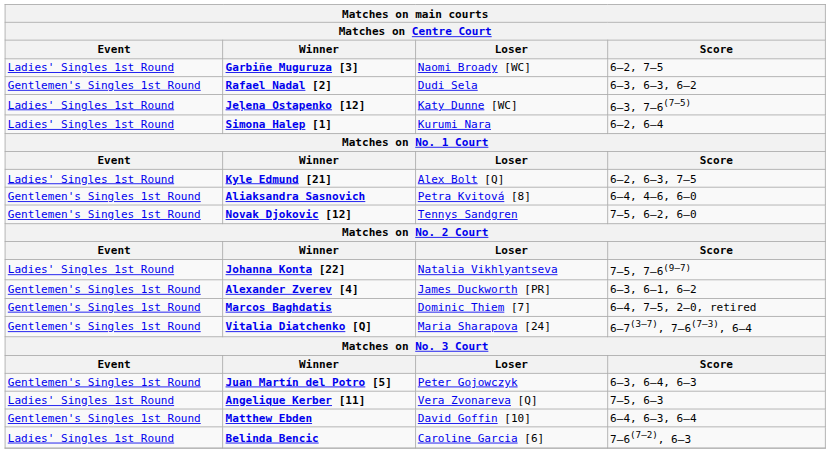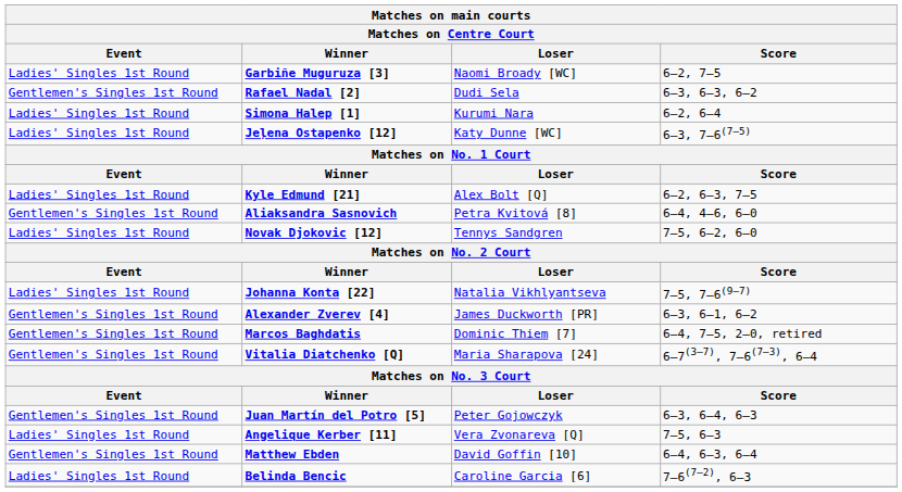 <table class="wikitable collapsible uncollapsed" style="margin:auto;">
 <tr>
 <th colspan="4" style="white-space:nowrap;">Matches on main courts</th>
 </tr>
 <tr>
 <th colspan="4">Matches on <a href='#'>Centre Court</a></th>
 </tr>
 <tr>
 <th width=250>Event</th>
 <th width=220>Winner</th>
 <th width=220>Loser</th>
 <th width=250>Score</th>
 </tr>
 <tr>
 <td><a href='#'>Ladies' Singles 1st Round</a></td>
 <td> <strong><a href='#'>Garbiñe Muguruza</a> [3]</strong></td>
 <td> <a href='#'>Naomi Broady</a> [WC]</td>
 <td>6–2, 7–5</td>
 </tr>
 <tr>
 <td><a href='#'>Gentlemen's Singles 1st Round</a></td>
 <td> <strong><a href='#'>Rafael Nadal</a> [2]</strong></td>
 <td> <a href='#'>Dudi Sela</a></td>
 <td>6–3, 6–3, 6–2</td>
 </tr>
 <tr>
 <td><a href='#'>Ladies' Singles 1st Round</a></td>
+<td> <strong><a href='#'>Simona Halep</a> [1]</strong></td>
+<td> <a href='#'>Kurumi Nara</a></td>
+<td>6–2, 6–4</td>
+</tr>
+<tr>
+<td><a href='#'>Ladies' Singles 1st Round</a></td>
 <td> <strong><a href='#'>Jeļena Ostapenko</a> [12]</strong></td>
 <td> <a href='#'>Katy Dunne</a> [WC]</td>
 <td>6–3, 7–6<sup>(7–5)</sup></td>
-</tr>
-<tr>
-<td><a href='#'>Ladies' Singles 1st Round</a></td>
-<td> <strong><a href='#'>Simona Halep</a> [1]</strong></td>
-<td> <a href='#'>Kurumi Nara</a></td>
-<td>6–2, 6–4</td>
 </tr>
 <tr>
 <th colspan="4">Matches on <a href='#'>No. 1 Court</a></th>
 </tr>
 <tr>
 <th width=220>Event</th>
 <th width=220>Winner</th>
 <th width=220>Loser</th>
 <th width=250>Score</th>
 </tr>
 <tr>
 <td><a href='#'>Ladies' Singles 1st Round</a></td>
 <td> <strong><a href='#'>Kyle Edmund</a> [21]</strong></td>
 <td> <a href='#'>Alex Bolt</a> [Q]</td>
 <td>6–2, 6–3, 7–5</td>
 </tr>
 <tr>
 <td><a href='#'>Gentlemen's Singles 1st Round</a></td>
 <td> <strong><a href='#'>Aliaksandra Sasnovich</a></strong></td>
 <td> <a href='#'>Petra Kvitová</a> [8]</td>
 <td>6–4, 4–6, 6–0</td>
 </tr>
 <tr>
-<td><a href='#'>Gentlemen's Singles 1st Round</a></td>
+<td><a href='#'>Ladies' Singles 1st Round</a></td>
 <td> <strong><a href='#'>Novak Djokovic</a> [12]</strong></td>
 <td> <a href='#'>Tennys Sandgren</a></td>
 <td>7–5, 6–2, 6–0</td>
 </tr>
 <tr>
 <th colspan="4">Matches on <a href='#'>No. 2 Court</a></th>
 </tr>
 <tr>
 <th width=250>Event</th>
 <th width=220>Winner</th>
 <th width=220>Loser</th>
 <th width=220>Score</th>
 </tr>
 <tr>
 <td><a href='#'>Ladies' Singles 1st Round</a></td>
 <td> <strong><a href='#'>Johanna Konta</a> [22]</strong></td>
 <td> <a href='#'>Natalia Vikhlyantseva</a></td>
 <td>7–5, 7–6<sup>(9–7)</sup></td>
 </tr>
 <tr>
 <td><a href='#'>Gentlemen's Singles 1st Round</a></td>
 <td> <strong><a href='#'>Alexander Zverev</a> [4]</strong></td>
 <td> <a href='#'>James Duckworth</a> [PR]</td>
 <td>6–3, 6–1, 6–2</td>
 </tr>
 <tr>
 <td><a href='#'>Gentlemen's Singles 1st Round</a></td>
 <td> <strong><a href='#'>Marcos Baghdatis</a></strong></td>
 <td> <a href='#'>Dominic Thiem</a> [7]</td>
 <td>6–4, 7–5, 2–0, retired</td>
 </tr>
 <tr>
 <td><a href='#'>Gentlemen's Singles 1st Round</a></td>
 <td> <strong><a href='#'>Vitalia Diatchenko</a> [Q]</strong></td>
 <td> <a href='#'>Maria Sharapova</a> [24]</td>
 <td>6–7<sup>(3–7)</sup>, 7–6<sup>(7–3)</sup>, 6–4</td>
 </tr>
 <tr>
 <th colspan="4">Matches on <a href='#'>No. 3 Court</a></th>
 </tr>
 <tr>
 <th width=250>Event</th>
 <th width=220>Winner</th>
 <th width=220>Loser</th>
 <th width=220>Score</th>
 </tr>
 <tr>
 <td><a href='#'>Gentlemen's Singles 1st Round</a></td>
 <td> <strong><a href='#'>Juan Martín del Potro</a> [5]</strong></td>
 <td> <a href='#'>Peter Gojowczyk</a></td>
 <td>6–3, 6–4, 6–3</td>
 </tr>
 <tr>
 <td><a href='#'>Ladies' Singles 1st Round</a></td>
 <td> <strong><a href='#'>Angelique Kerber</a> [11]</strong></td>
 <td> <a href='#'>Vera Zvonareva</a> [Q]</td>
 <td>7–5, 6–3</td>
 </tr>
 <tr>
 <td><a href='#'>Gentlemen's Singles 1st Round</a></td>
 <td> <strong><a href='#'>Matthew Ebden</a></strong></td>
 <td> <a href='#'>David Goffin</a> [10]</td>
 <td>6–4, 6–3, 6–4</td>
 </tr>
 <tr>
 <td><a href='#'>Ladies' Singles 1st Round</a></td>
 <td> <strong><a href='#'>Belinda Bencic</a></strong></td>
 <td> <a href='#'>Caroline Garcia</a> [6]</td>
 <td>7–6<sup>(7–2)</sup>, 6–3</td>
 </tr>
 <tr>
 </tr>
 </table>
